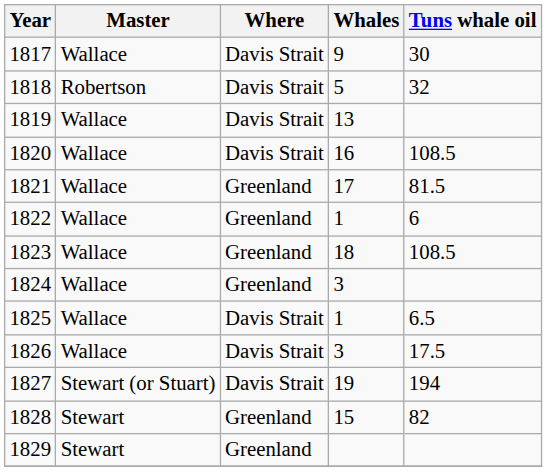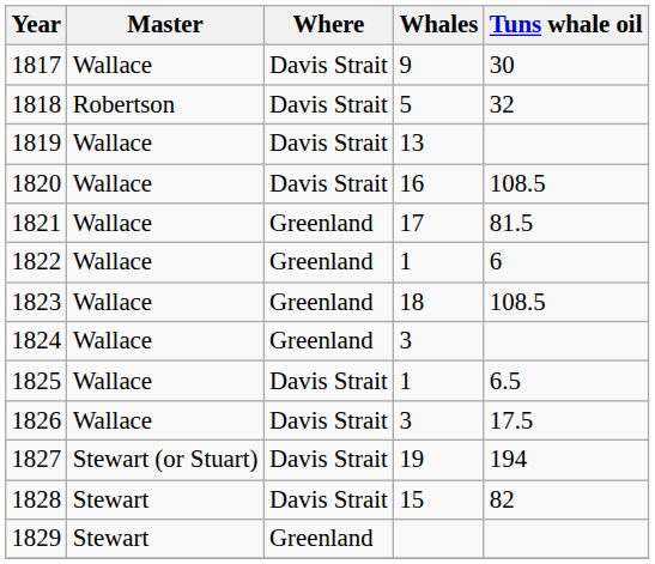 <table class="sortable wikitable">
 <tr>
 <th>Year</th>
 <th>Master</th>
 <th>Where</th>
 <th>Whales</th>
 <th><a href='#'>Tuns</a> whale oil</th>
 </tr>
 <tr>
 <td>1817</td>
 <td>Wallace</td>
 <td>Davis Strait</td>
 <td>9</td>
 <td>30</td>
 </tr>
 <tr>
 <td>1818</td>
 <td>Robertson</td>
 <td>Davis Strait</td>
 <td>5</td>
 <td>32</td>
 </tr>
 <tr>
 <td>1819</td>
 <td>Wallace</td>
 <td>Davis Strait</td>
 <td>13</td>
 <td></td>
 </tr>
 <tr>
 <td>1820</td>
 <td>Wallace</td>
 <td>Davis Strait</td>
 <td>16</td>
 <td>108.5</td>
 </tr>
 <tr>
 <td>1821</td>
 <td>Wallace</td>
 <td>Greenland</td>
 <td>17</td>
 <td>81.5</td>
 </tr>
 <tr>
 <td>1822</td>
 <td>Wallace</td>
 <td>Greenland</td>
 <td>1</td>
 <td>6</td>
 </tr>
 <tr>
 <td>1823</td>
 <td>Wallace</td>
 <td>Greenland</td>
 <td>18</td>
 <td>108.5</td>
 </tr>
 <tr>
 <td>1824</td>
 <td>Wallace</td>
 <td>Greenland</td>
 <td>3</td>
 <td></td>
 </tr>
 <tr>
 <td>1825</td>
 <td>Wallace</td>
 <td>Davis Strait</td>
 <td>1</td>
 <td>6.5</td>
 </tr>
 <tr>
 <td>1826</td>
 <td>Wallace</td>
 <td>Davis Strait</td>
 <td>3</td>
 <td>17.5</td>
 </tr>
 <tr>
 <td>1827</td>
 <td>Stewart (or Stuart)</td>
 <td>Davis Strait</td>
 <td>19</td>
 <td>194</td>
 </tr>
 <tr>
 <td>1828</td>
 <td>Stewart</td>
-<td>Greenland</td>
+<td>Davis Strait</td>
 <td>15</td>
 <td>82</td>
 </tr>
 <tr>
 <td>1829</td>
 <td>Stewart</td>
 <td>Greenland</td>
 <td></td>
 <td></td>
 </tr>
 <tr>
 </tr>
 </table>
